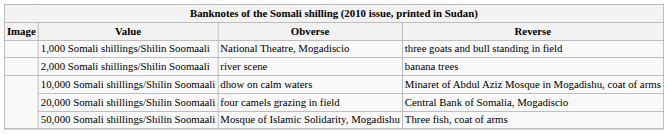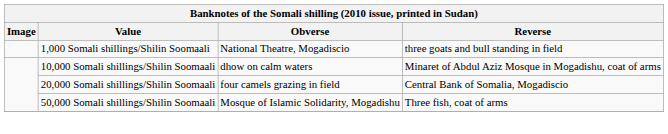 <table class="wikitable" style="font-size: 90%">
 <tr>
 <th colspan="4">Banknotes of the Somali shilling (2010 issue, printed in Sudan)</th>
 </tr>
 <tr>
 <th>Image</th>
 <th>Value</th>
 <th>Obverse</th>
 <th>Reverse</th>
 </tr>
 <tr>
 <td></td>
 <td>1,000 Somali shillings/Shilin Soomaali</td>
 <td>National Theatre, Mogadiscio</td>
 <td>three goats and bull standing in field</td>
-</tr>
-<tr>
-<td></td>
-<td>2,000 Somali shillings/Shilin Soomaali</td>
-<td>river scene</td>
-<td>banana trees</td>
 </tr>
 <tr>
 <td rowspan="3"></td>
 <td>10,000 Somali shillings/Shilin Soomaali</td>
 <td>dhow on calm waters</td>
 <td>Minaret of Abdul Aziz Mosque in Mogadishu, coat of arms</td>
 </tr>
 <tr>
 <td>20,000 Somali shillings/Shilin Soomaali</td>
 <td>four camels grazing in field</td>
 <td>Central Bank of Somalia, Mogadiscio</td>
 </tr>
 <tr>
 <td>50,000 Somali shillings/Shilin Soomaali</td>
 <td>Mosque of Islamic Solidarity, Mogadishu</td>
 <td>Three fish, coat of arms</td>
 </tr>
 <tr>
 </tr>
 </table>
